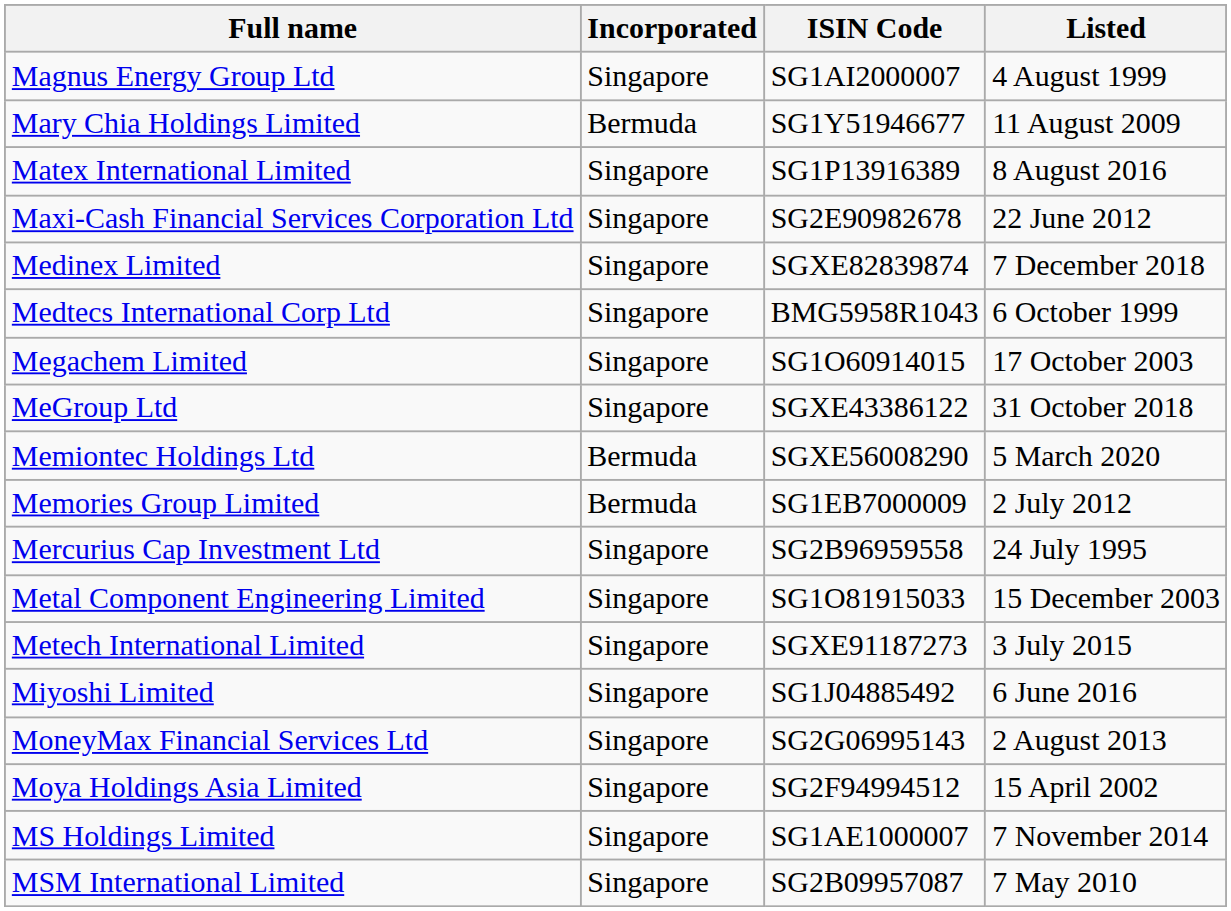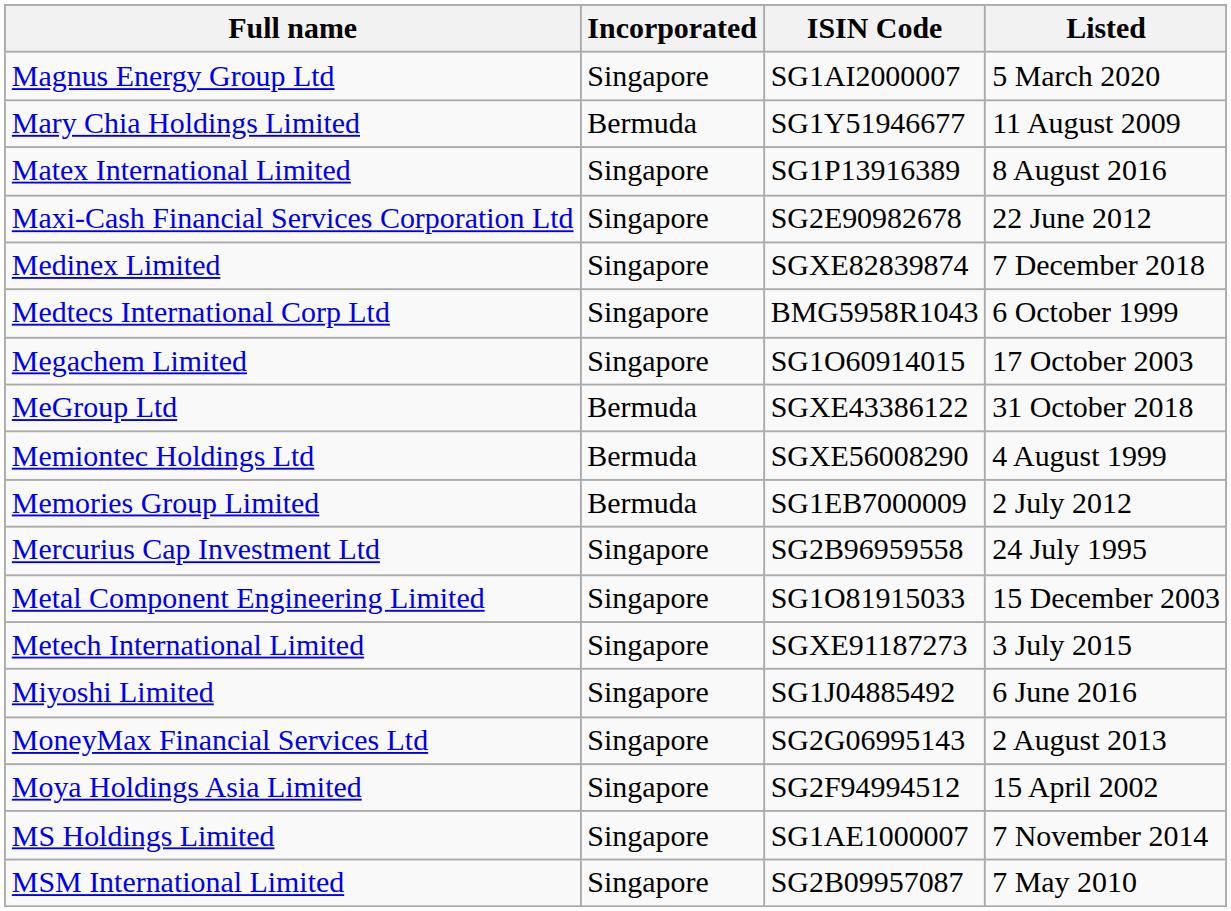 <table class="wikitable">
 <tr>
 <th>Full name</th>
 <th>Incorporated</th>
 <th>ISIN Code</th>
 <th>Listed</th>
 </tr>
 <tr>
 <td><a href='#'>Magnus Energy Group Ltd</a></td>
 <td>Singapore</td>
 <td>SG1AI2000007</td>
-<td>4 August 1999</td>
+<td>5 March 2020</td>
 </tr>
 <tr>
 <td><a href='#'>Mary Chia Holdings Limited</a></td>
 <td>Bermuda</td>
 <td>SG1Y51946677</td>
 <td>11 August 2009</td>
 </tr>
 <tr>
 <td><a href='#'>Matex International Limited</a></td>
 <td>Singapore</td>
 <td>SG1P13916389</td>
 <td>8 August 2016</td>
 </tr>
 <tr>
 <td><a href='#'>Maxi-Cash Financial Services Corporation Ltd</a></td>
 <td>Singapore</td>
 <td>SG2E90982678</td>
 <td>22 June 2012</td>
 </tr>
 <tr>
 <td><a href='#'>Medinex Limited</a></td>
 <td>Singapore</td>
 <td>SGXE82839874</td>
 <td>7 December 2018</td>
 </tr>
 <tr>
 <td><a href='#'>Medtecs International Corp Ltd</a></td>
 <td>Singapore</td>
 <td>BMG5958R1043</td>
 <td>6 October 1999</td>
 </tr>
 <tr>
 <td><a href='#'>Megachem Limited</a></td>
 <td>Singapore</td>
 <td>SG1O60914015</td>
 <td>17 October 2003</td>
 </tr>
 <tr>
 <td><a href='#'>MeGroup Ltd</a></td>
-<td>Singapore</td>
+<td>Bermuda</td>
 <td>SGXE43386122</td>
 <td>31 October 2018</td>
 </tr>
 <tr>
 <td><a href='#'>Memiontec Holdings Ltd</a></td>
 <td>Bermuda</td>
 <td>SGXE56008290</td>
-<td>5 March 2020</td>
+<td>4 August 1999</td>
 </tr>
 <tr>
 <td><a href='#'>Memories Group Limited</a></td>
 <td>Bermuda</td>
 <td>SG1EB7000009</td>
 <td>2 July 2012</td>
 </tr>
 <tr>
 <td><a href='#'>Mercurius Cap Investment Ltd</a></td>
 <td>Singapore</td>
 <td>SG2B96959558</td>
 <td>24 July 1995</td>
 </tr>
 <tr>
 <td><a href='#'>Metal Component Engineering Limited</a></td>
 <td>Singapore</td>
 <td>SG1O81915033</td>
 <td>15 December 2003</td>
 </tr>
 <tr>
 <td><a href='#'>Metech International Limited</a></td>
 <td>Singapore</td>
 <td>SGXE91187273</td>
 <td>3 July 2015</td>
 </tr>
 <tr>
 <td><a href='#'>Miyoshi Limited</a></td>
 <td>Singapore</td>
 <td>SG1J04885492</td>
 <td>6 June 2016</td>
 </tr>
 <tr>
 <td><a href='#'>MoneyMax Financial Services Ltd</a></td>
 <td>Singapore</td>
 <td>SG2G06995143</td>
 <td>2 August 2013</td>
 </tr>
 <tr>
 <td><a href='#'>Moya Holdings Asia Limited</a></td>
 <td>Singapore</td>
 <td>SG2F94994512</td>
 <td>15 April 2002</td>
 </tr>
 <tr>
 <td><a href='#'>MS Holdings Limited</a></td>
 <td>Singapore</td>
 <td>SG1AE1000007</td>
 <td>7 November 2014</td>
 </tr>
 <tr>
 <td><a href='#'>MSM International Limited</a></td>
 <td>Singapore</td>
 <td>SG2B09957087</td>
 <td>7 May 2010</td>
 </tr>
 </table>
